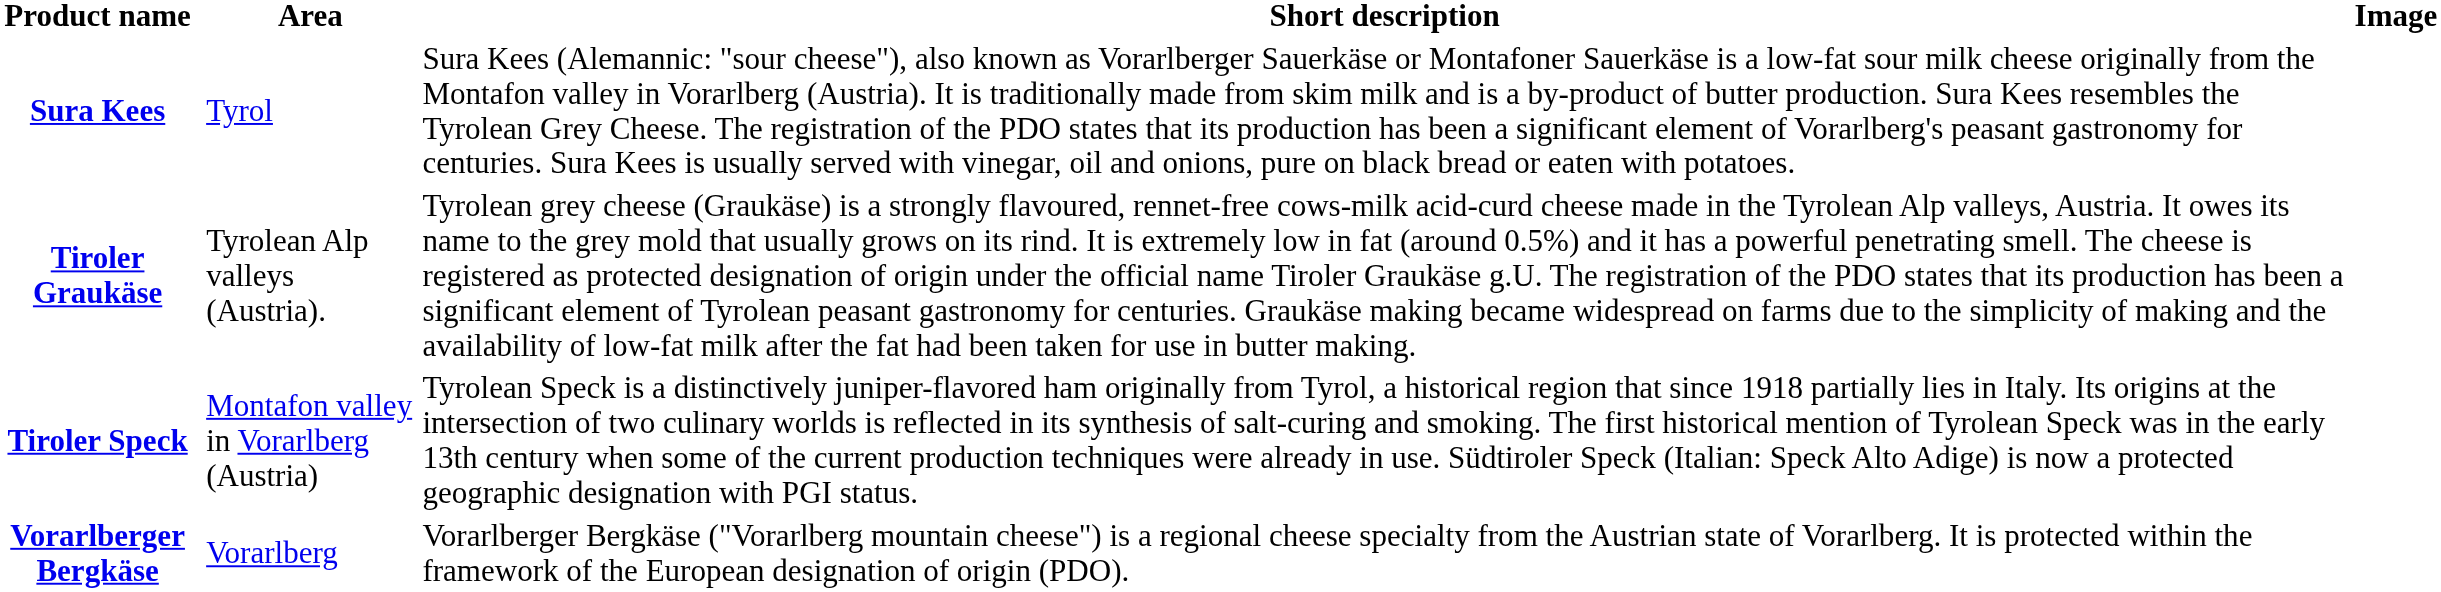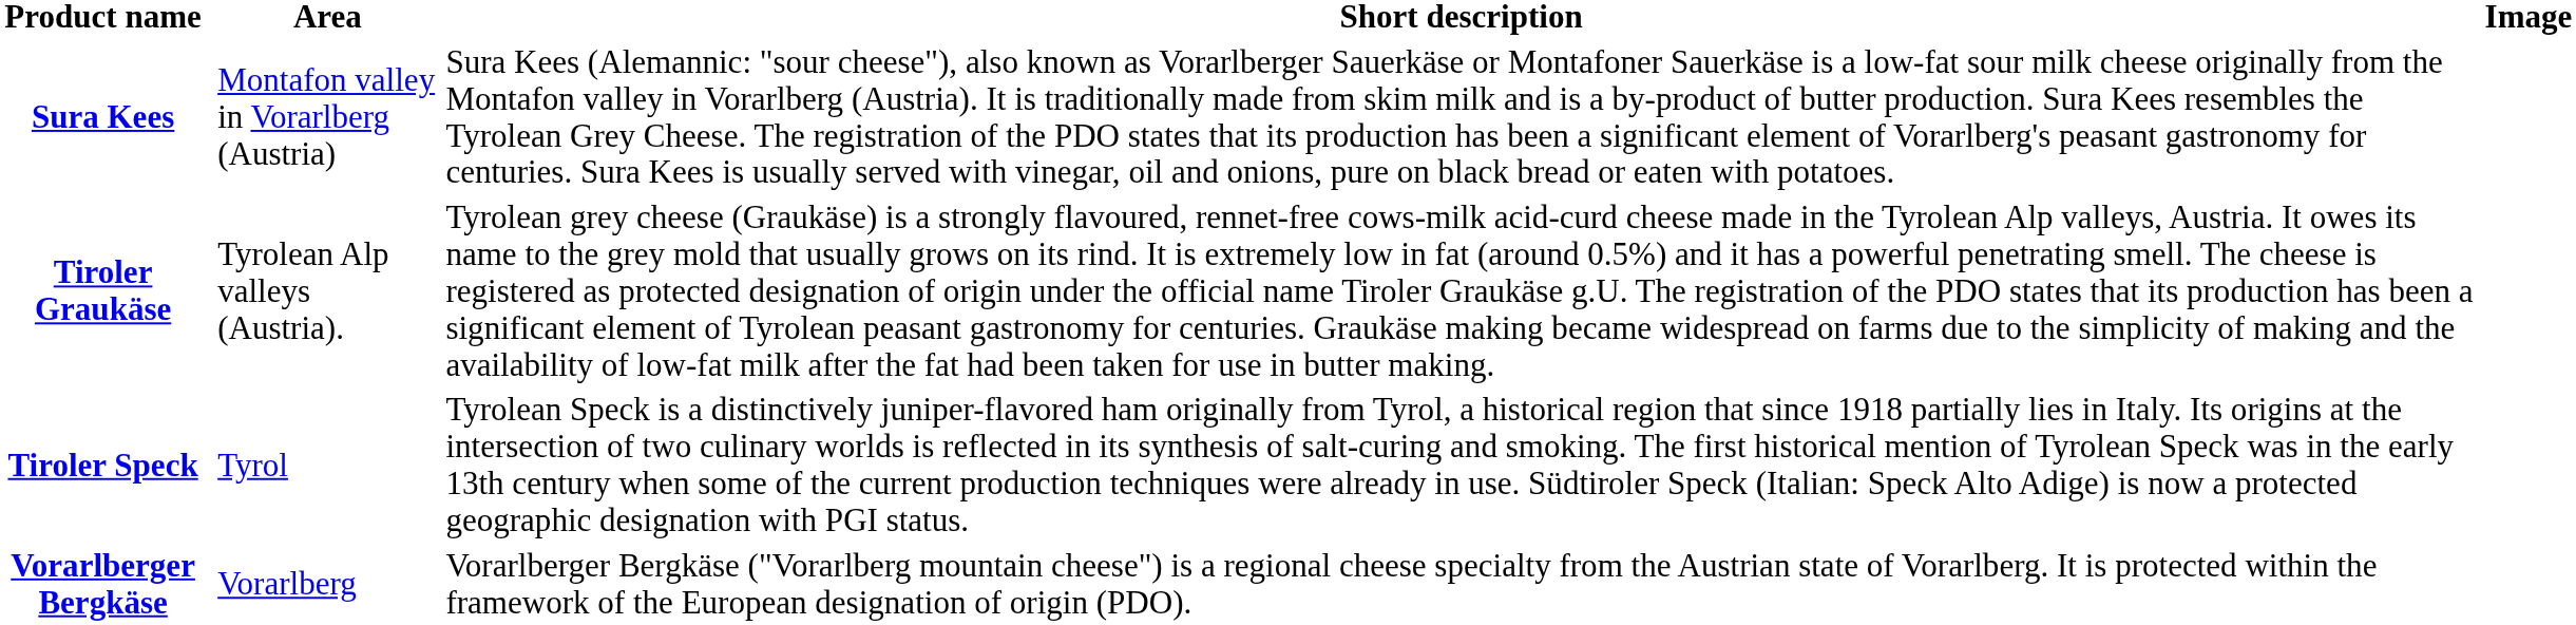 <table>
 <tr>
 <th>Product name</th>
 <th>Area</th>
 <th>Short description</th>
 <th>Image</th>
 </tr>
 <tr>
 <th><a href='#'>Sura Kees</a></th>
-<td><a href='#'>Tyrol</a></td>
+<td><a href='#'>Montafon valley</a> in <a href='#'>Vorarlberg</a> (Austria)</td>
 <td>Sura Kees (Alemannic: "sour cheese"), also known as Vorarlberger Sauerkäse or Montafoner Sauerkäse is a low-fat sour milk cheese originally from the Montafon valley in Vorarlberg (Austria). It is traditionally made from skim milk and is a by-product of butter production. Sura Kees resembles the Tyrolean Grey Cheese. The registration of the PDO states that its production has been a significant element of Vorarlberg's peasant gastronomy for centuries. Sura Kees is usually served with vinegar, oil and onions, pure on black bread or eaten with potatoes.</td>
 <td></td>
 </tr>
 <tr>
 <th><a href='#'>Tiroler Graukäse</a></th>
 <td>Tyrolean Alp valleys (Austria).</td>
 <td>Tyrolean grey cheese (Graukäse) is a strongly flavoured, rennet-free cows-milk acid-curd cheese made in the Tyrolean Alp valleys, Austria. It owes its name to the grey mold that usually grows on its rind. It is extremely low in fat (around 0.5%) and it has a powerful penetrating smell. The cheese is registered as protected designation of origin under the official name Tiroler Graukäse g.U. The registration of the PDO states that its production has been a significant element of Tyrolean peasant gastronomy for centuries. Graukäse making became widespread on farms due to the simplicity of making and the availability of low-fat milk after the fat had been taken for use in butter making.</td>
 <td></td>
 </tr>
 <tr>
 <th><a href='#'>Tiroler Speck</a></th>
-<td><a href='#'>Montafon valley</a> in <a href='#'>Vorarlberg</a> (Austria)</td>
+<td><a href='#'>Tyrol</a></td>
 <td>Tyrolean Speck is a distinctively juniper-flavored ham originally from Tyrol, a historical region that since 1918 partially lies in Italy. Its origins at the intersection of two culinary worlds is reflected in its synthesis of salt-curing and smoking. The first historical mention of Tyrolean Speck was in the early 13th century when some of the current production techniques were already in use. Südtiroler Speck (Italian: Speck Alto Adige) is now a protected geographic designation with PGI status.</td>
 <td></td>
 </tr>
 <tr>
 <th><a href='#'>Vorarlberger Bergkäse</a></th>
 <td><a href='#'>Vorarlberg</a></td>
 <td>Vorarlberger Bergkäse ("Vorarlberg mountain cheese") is a regional cheese specialty from the Austrian state of Vorarlberg. It is protected within the framework of the European designation of origin (PDO).</td>
 <td></td>
 </tr>
 <tr>
 </tr>
 </table>
